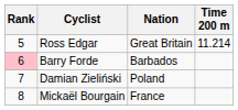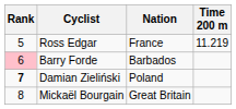 <table class="wikitable sortable" style="text-align:center">
 <tr>
 <th>Rank</th>
 <th>Cyclist</th>
 <th>Nation</th>
 <th>Time<br>200 m</th>
 </tr>
 <tr>
 <td>5</td>
 <td align=left>Ross Edgar</td>
-<td align=left>Great Britain</td>
-<td>11.214</td>
+<td align=left>France</td>
+<td>11.219</td>
 </tr>
 <tr>
 <td style="background: pink;">6</td>
 <td align=left>Barry Forde</td>
 <td align=left>Barbados</td>
 <td></td>
 </tr>
 <tr>
-<td>7</td>
+<td><strong>7</strong></td>
 <td align=left>Damian Zieliński</td>
 <td align=left>Poland</td>
 <td></td>
 </tr>
 <tr>
 <td>8</td>
 <td align=left>Mickaël Bourgain</td>
-<td align=left>France</td>
+<td align=left>Great Britain</td>
 <td></td>
 </tr>
 </table>
